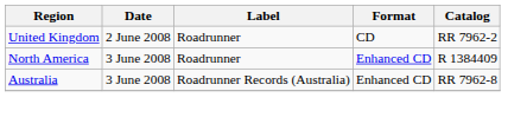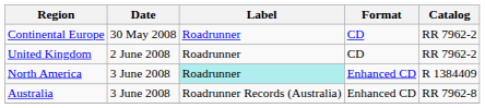 <table class="wikitable">
 <tr>
 <th>Region</th>
 <th>Date</th>
 <th>Label</th>
 <th>Format</th>
 <th>Catalog</th>
+</tr>
+<tr>
+<td><a href='#'>Continental Europe</a></td>
+<td>30 May 2008</td>
+<td><a href='#'>Roadrunner</a></td>
+<td><a href='#'>CD</a></td>
+<td>RR 7962-2</td>
 </tr>
 <tr>
 <td><a href='#'>United Kingdom</a></td>
 <td>2 June 2008</td>
 <td>Roadrunner</td>
 <td>CD</td>
 <td>RR 7962-2</td>
 </tr>
 <tr>
 <td><a href='#'>North America</a></td>
 <td>3 June 2008</td>
-<td>Roadrunner</td>
+<td style="background: paleturquoise;">Roadrunner</td>
 <td><a href='#'>Enhanced CD</a></td>
 <td>R 1384409</td>
 </tr>
 <tr>
 <td><a href='#'>Australia</a></td>
 <td>3 June 2008</td>
 <td>Roadrunner Records (Australia)</td>
 <td>Enhanced CD</td>
 <td>RR 7962-8</td>
 </tr>
 <tr>
 </tr>
 </table>
